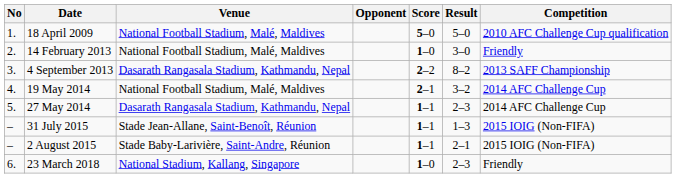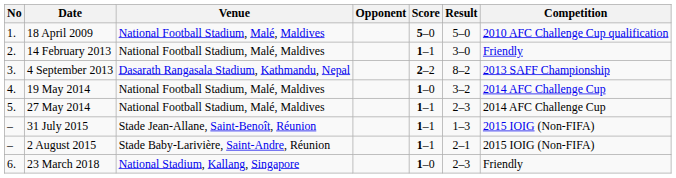 <table class="wikitable" style="font-size:100%;">
 <tr>
 <th>No</th>
 <th>Date</th>
 <th>Venue</th>
 <th>Opponent</th>
 <th>Score</th>
 <th>Result</th>
 <th>Competition</th>
 </tr>
 <tr>
 <td>1.</td>
 <td>18 April 2009</td>
 <td><a href='#'>National Football Stadium</a>, <a href='#'>Malé</a>, <a href='#'>Maldives</a></td>
 <td></td>
 <td align=center><strong>5</strong>–0</td>
 <td align=center>5–0</td>
 <td><a href='#'>2010 AFC Challenge Cup qualification</a></td>
 </tr>
 <tr>
 <td>2.</td>
 <td>14 February 2013</td>
 <td>National Football Stadium, Malé, Maldives</td>
 <td></td>
-<td align=center><strong>1</strong>–0</td>
+<td align=center><strong>1</strong>–1</td>
 <td align=center>3–0</td>
 <td><a href='#'>Friendly</a></td>
 </tr>
 <tr>
 <td>3.</td>
 <td>4 September 2013</td>
 <td><a href='#'>Dasarath Rangasala Stadium</a>, <a href='#'>Kathmandu</a>, <a href='#'>Nepal</a></td>
 <td></td>
 <td align=center><strong>2</strong>–2</td>
 <td align=center>8–2</td>
 <td><a href='#'>2013 SAFF Championship</a></td>
 </tr>
 <tr>
 <td>4.</td>
 <td>19 May 2014</td>
 <td>National Football Stadium, Malé, Maldives</td>
 <td></td>
-<td align=center><strong>2</strong>–1</td>
+<td align=center><strong>1</strong>–0</td>
 <td align=center>3–2</td>
 <td><a href='#'>2014 AFC Challenge Cup</a></td>
 </tr>
 <tr>
 <td>5.</td>
 <td>27 May 2014</td>
-<td><a href='#'>Dasarath Rangasala Stadium</a>, <a href='#'>Kathmandu</a>, <a href='#'>Nepal</a></td>
+<td>National Football Stadium, Malé, Maldives</td>
 <td></td>
 <td align=center><strong>1</strong>–1</td>
 <td align=center>2–3 </td>
 <td>2014 AFC Challenge Cup</td>
 </tr>
 <tr>
 <td>–</td>
 <td>31 July 2015</td>
 <td>Stade Jean-Allane, <a href='#'>Saint-Benoît</a>, <a href='#'>Réunion</a></td>
 <td></td>
 <td align=center><strong>1</strong>–1</td>
 <td align=center>1–3</td>
 <td><a href='#'>2015 IOIG</a> (Non-FIFA)</td>
 </tr>
 <tr>
 <td>–</td>
 <td>2 August 2015</td>
 <td>Stade Baby-Larivière, <a href='#'>Saint-Andre</a>, Réunion</td>
 <td></td>
 <td align=center><strong>1</strong>–1</td>
 <td align=center>2–1</td>
 <td>2015 IOIG (Non-FIFA)</td>
 </tr>
 <tr>
 <td>6.</td>
 <td>23 March 2018</td>
 <td><a href='#'>National Stadium</a>, <a href='#'>Kallang</a>, <a href='#'>Singapore</a></td>
 <td></td>
 <td align=center><strong>1</strong>–0</td>
 <td align=center>2–3</td>
 <td>Friendly</td>
 </tr>
 </table>
